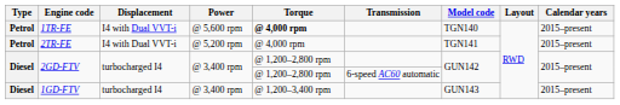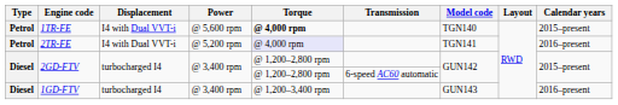 <table class="wikitable" style="text-align:left; font-size:80%;">
 <tr>
 <th>Type</th>
 <th>Engine code</th>
 <th>Displacement</th>
 <th>Power</th>
 <th>Torque</th>
 <th width=16%>Transmission</th>
 <th><a href='#'>Model code</a></th>
 <th>Layout</th>
 <th>Calendar years</th>
 </tr>
 <tr>
 <th>Petrol</th>
 <td><em><a href='#'>1TR-FE</a></em></td>
 <td> I4 with <a href='#'>Dual VVT-i</a></td>
 <td> @ 5,600 rpm</td>
 <td><strong> @ 4,000 rpm</strong></td>
 <td></td>
 <td>TGN140</td>
 <td rowspan="5"><a href='#'>RWD</a></td>
 <td>2015–present</td>
 </tr>
 <tr>
 <th>Petrol</th>
 <td><em><a href='#'>2TR-FE</a></em></td>
 <td> I4 with Dual VVT-i</td>
 <td> @ 5,200 rpm</td>
-<td> @ 4,000 rpm</td>
+<td style="background: lavender;"> @ 4,000 rpm</td>
 <td></td>
 <td>TGN141</td>
-<td>2015–present</td>
+<td>2016–present</td>
 </tr>
 <tr>
 <th rowspan="2">Diesel</th>
 <td rowspan="2"><em><a href='#'>2GD-FTV</a></em></td>
 <td rowspan="2"> turbocharged I4</td>
 <td rowspan="2"> @ 3,400 rpm</td>
 <td> @ 1,200–2,800 rpm</td>
 <td></td>
 <td rowspan="2">GUN142</td>
 <td rowspan="2">2015–present</td>
 </tr>
 <tr>
 <td> @ 1,200–2,800 rpm</td>
 <td>6-speed <em><a href='#'>AC60</a></em> automatic</td>
 </tr>
 <tr>
 <th>Diesel</th>
 <td><em><a href='#'>1GD-FTV</a></em></td>
 <td> turbocharged I4</td>
 <td> @ 3,400 rpm</td>
 <td> @ 1,200–3,400 rpm</td>
 <td></td>
 <td>GUN143</td>
-<td>2015–present</td>
+<td>2016–present</td>
 </tr>
 </table>
